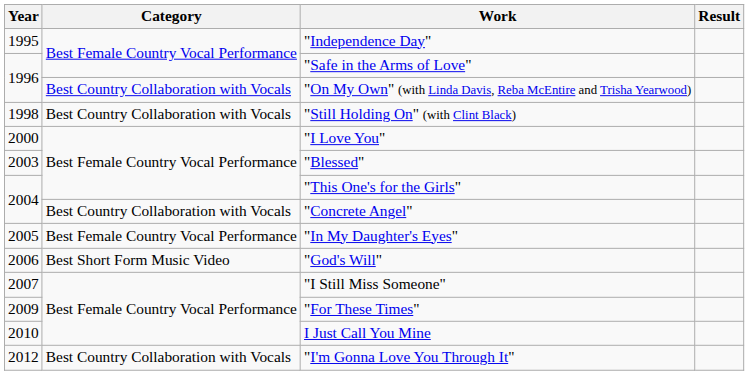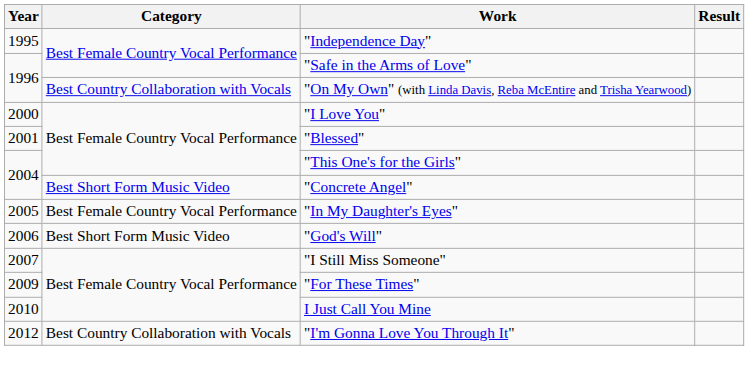 <table class="wikitable sortable">
 <tr>
 <th>Year</th>
 <th>Category</th>
 <th>Work</th>
 <th>Result</th>
 </tr>
 <tr>
 <td>1995</td>
 <td rowspan = "2"><a href='#'>Best Female Country Vocal Performance</a></td>
 <td>"<a href='#'>Independence Day</a>"</td>
 <td></td>
 </tr>
 <tr>
 <td rowspan=2>1996</td>
 <td>"<a href='#'>Safe in the Arms of Love</a>"</td>
 <td></td>
 </tr>
 <tr>
 <td><a href='#'>Best Country Collaboration with Vocals</a></td>
 <td>"<a href='#'>On My Own</a>" <small>(with <a href='#'>Linda Davis</a>, <a href='#'>Reba McEntire</a> and <a href='#'>Trisha Yearwood</a>)</small></td>
 <td></td>
 </tr>
 <tr>
-<td>1998</td>
-<td>Best Country Collaboration with Vocals</td>
-<td>"<a href='#'>Still Holding On</a>" <small>(with <a href='#'>Clint Black</a>)</small></td>
-<td></td>
-</tr>
-<tr>
 <td>2000</td>
 <td rowspan = "3">Best Female Country Vocal Performance</td>
 <td>"<a href='#'>I Love You</a>"</td>
 <td></td>
 </tr>
 <tr>
-<td>2003</td>
+<td>2001</td>
 <td>"<a href='#'>Blessed</a>"</td>
 <td></td>
 </tr>
 <tr>
 <td rowspan=2>2004</td>
 <td>"<a href='#'>This One's for the Girls</a>"</td>
 <td></td>
 </tr>
 <tr>
-<td>Best Country Collaboration with Vocals</td>
+<td><a href='#'>Best Short Form Music Video</a></td>
 <td>"<a href='#'>Concrete Angel</a>"</td>
 <td></td>
 </tr>
 <tr>
 <td>2005</td>
 <td>Best Female Country Vocal Performance</td>
 <td>"<a href='#'>In My Daughter's Eyes</a>"</td>
 <td></td>
 </tr>
 <tr>
 <td>2006</td>
 <td>Best Short Form Music Video</td>
 <td>"<a href='#'>God's Will</a>"</td>
 <td></td>
 </tr>
 <tr>
 <td>2007</td>
 <td rowspan = "3">Best Female Country Vocal Performance</td>
 <td>"I Still Miss Someone"</td>
 <td></td>
 </tr>
 <tr>
 <td>2009</td>
 <td>"<a href='#'>For These Times</a>"</td>
 <td></td>
 </tr>
 <tr>
 <td>2010</td>
 <td><a href='#'>I Just Call You Mine</a></td>
 <td></td>
 </tr>
 <tr>
 <td>2012</td>
 <td>Best Country Collaboration with Vocals</td>
 <td>"<a href='#'>I'm Gonna Love You Through It</a>"</td>
 <td></td>
 </tr>
 </table>
